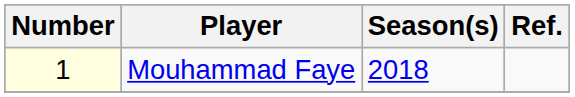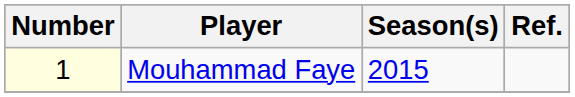 <table class="wikitable">
 <tr>
 <th>Number</th>
 <th>Player</th>
 <th>Season(s)</th>
 <th>Ref.</th>
 </tr>
 <tr>
 <td style="background: lightyellow; text-align:center;">1</td>
 <td> <a href='#'>Mouhammad Faye</a></td>
-<td><a href='#'>2018</a></td>
+<td><a href='#'>2015</a></td>
 <td></td>
 </tr>
 <tr>
 </tr>
 </table>
